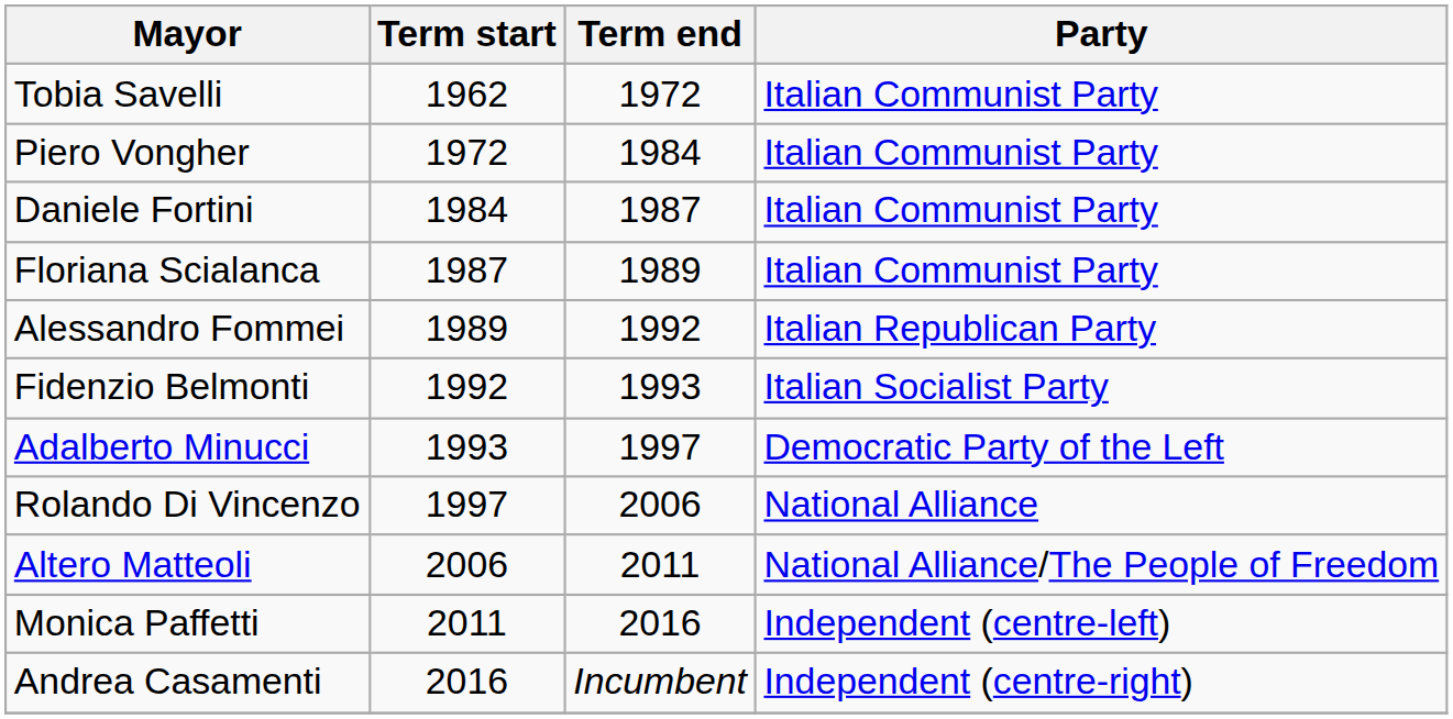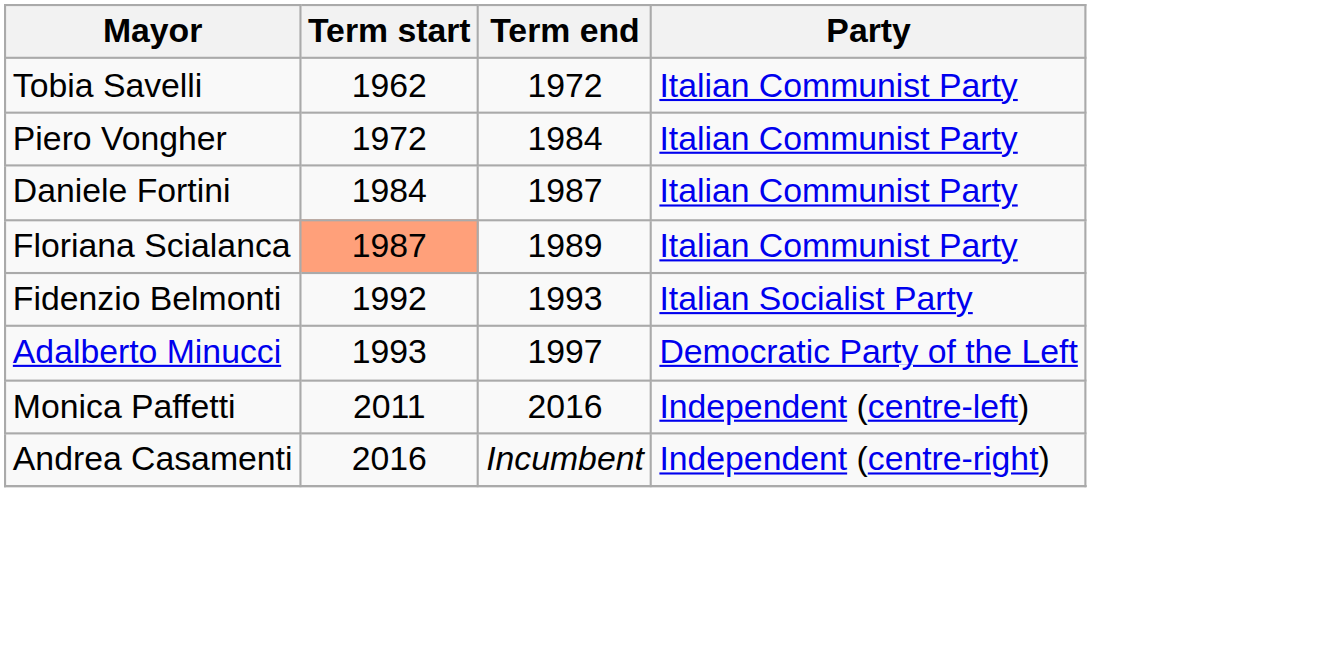 <table class="wikitable">
 <tr>
 <th>Mayor</th>
 <th>Term start</th>
 <th>Term end</th>
 <th>Party</th>
 </tr>
 <tr>
 <td>Tobia Savelli</td>
 <td align=center>1962</td>
 <td align=center>1972</td>
 <td><a href='#'>Italian Communist Party</a></td>
 </tr>
 <tr>
 <td>Piero Vongher</td>
 <td align=center>1972</td>
 <td align=center>1984</td>
 <td><a href='#'>Italian Communist Party</a></td>
 </tr>
 <tr>
 <td>Daniele Fortini</td>
 <td align=center>1984</td>
 <td align=center>1987</td>
 <td><a href='#'>Italian Communist Party</a></td>
 </tr>
 <tr>
 <td>Floriana Scialanca</td>
-<td align=center>1987</td>
+<td align=center style="background: lightsalmon;">1987</td>
 <td align=center>1989</td>
 <td><a href='#'>Italian Communist Party</a></td>
-</tr>
-<tr>
-<td>Alessandro Fommei</td>
-<td align=center>1989</td>
-<td align=center>1992</td>
-<td><a href='#'>Italian Republican Party</a></td>
 </tr>
 <tr>
 <td>Fidenzio Belmonti</td>
 <td align=center>1992</td>
 <td align=center>1993</td>
 <td><a href='#'>Italian Socialist Party</a></td>
 </tr>
 <tr>
 <td><a href='#'>Adalberto Minucci</a></td>
 <td align=center>1993</td>
 <td align=center>1997</td>
 <td><a href='#'>Democratic Party of the Left</a></td>
-</tr>
-<tr>
-<td>Rolando Di Vincenzo</td>
-<td align=center>1997</td>
-<td align=center>2006</td>
-<td><a href='#'>National Alliance</a></td>
-</tr>
-<tr>
-<td><a href='#'>Altero Matteoli</a></td>
-<td align=center>2006</td>
-<td align=center>2011</td>
-<td><a href='#'>National Alliance</a>/<a href='#'>The People of Freedom</a></td>
 </tr>
 <tr>
 <td>Monica Paffetti</td>
 <td align=center>2011</td>
 <td align=center>2016</td>
 <td><a href='#'>Independent</a> (<a href='#'>centre-left</a>)</td>
 </tr>
 <tr>
 <td>Andrea Casamenti</td>
 <td align=center>2016</td>
 <td align=center><em>Incumbent</em></td>
 <td><a href='#'>Independent</a> (<a href='#'>centre-right</a>)</td>
 </tr>
 <tr>
 </tr>
 </table>
